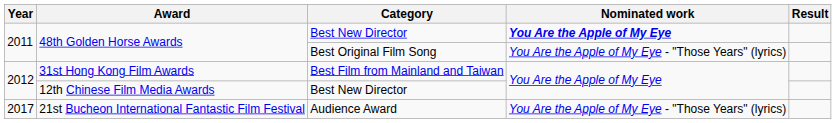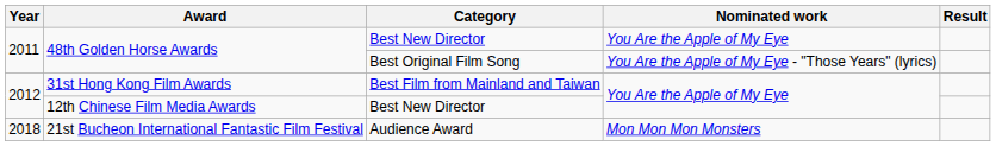 <table class="wikitable sortable">
 <tr>
 <th>Year</th>
 <th>Award</th>
 <th>Category</th>
 <th>Nominated work</th>
 <th>Result</th>
 </tr>
 <tr>
 <td rowspan=2>2011</td>
 <td rowspan=2><a href='#'>48th Golden Horse Awards</a></td>
 <td><a href='#'>Best New Director</a></td>
-<td><strong><em><a href='#'>You Are the Apple of My Eye</a></em></strong></td>
+<td><em><a href='#'>You Are the Apple of My Eye</a></em></td>
 <td></td>
 </tr>
 <tr>
 <td>Best Original Film Song</td>
 <td><em><a href='#'>You Are the Apple of My Eye</a></em> - "Those Years" (lyrics)</td>
 <td></td>
 </tr>
 <tr>
 <td rowspan=2>2012</td>
 <td><a href='#'>31st Hong Kong Film Awards</a></td>
 <td><a href='#'>Best Film from Mainland and Taiwan</a></td>
 <td rowspan=2><em><a href='#'>You Are the Apple of My Eye</a></em></td>
 <td></td>
 </tr>
 <tr>
 <td>12th <a href='#'>Chinese Film Media Awards</a></td>
 <td>Best New Director</td>
 <td></td>
 </tr>
 <tr>
-<td>2017</td>
+<td>2018</td>
 <td>21st <a href='#'>Bucheon International Fantastic Film Festival</a></td>
 <td>Audience Award</td>
-<td><em><a href='#'>You Are the Apple of My Eye</a></em> - "Those Years" (lyrics)</td>
+<td><em><a href='#'>Mon Mon Mon Monsters</a></em></td>
 <td></td>
 </tr>
 </table>
